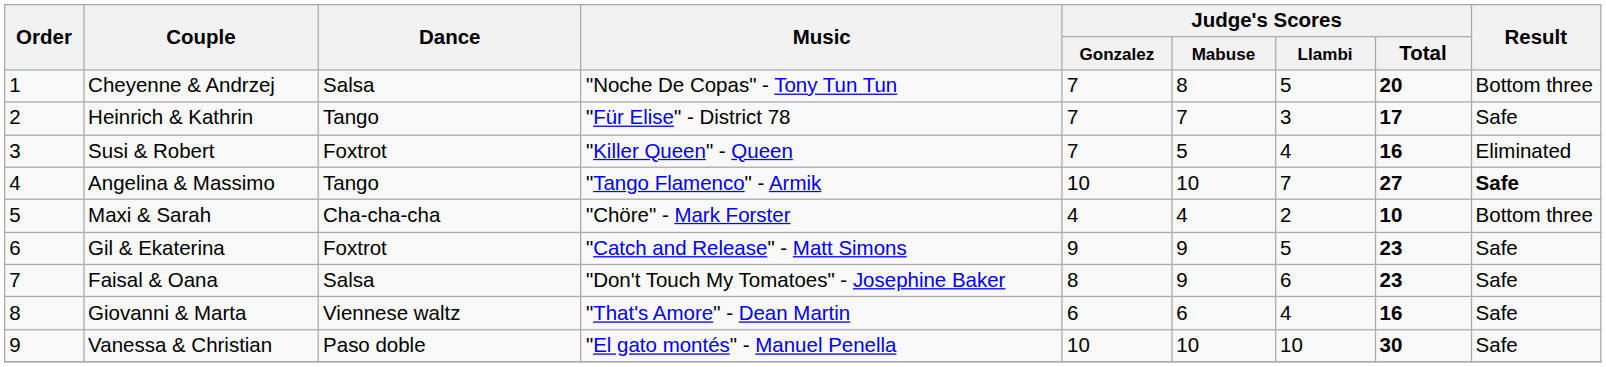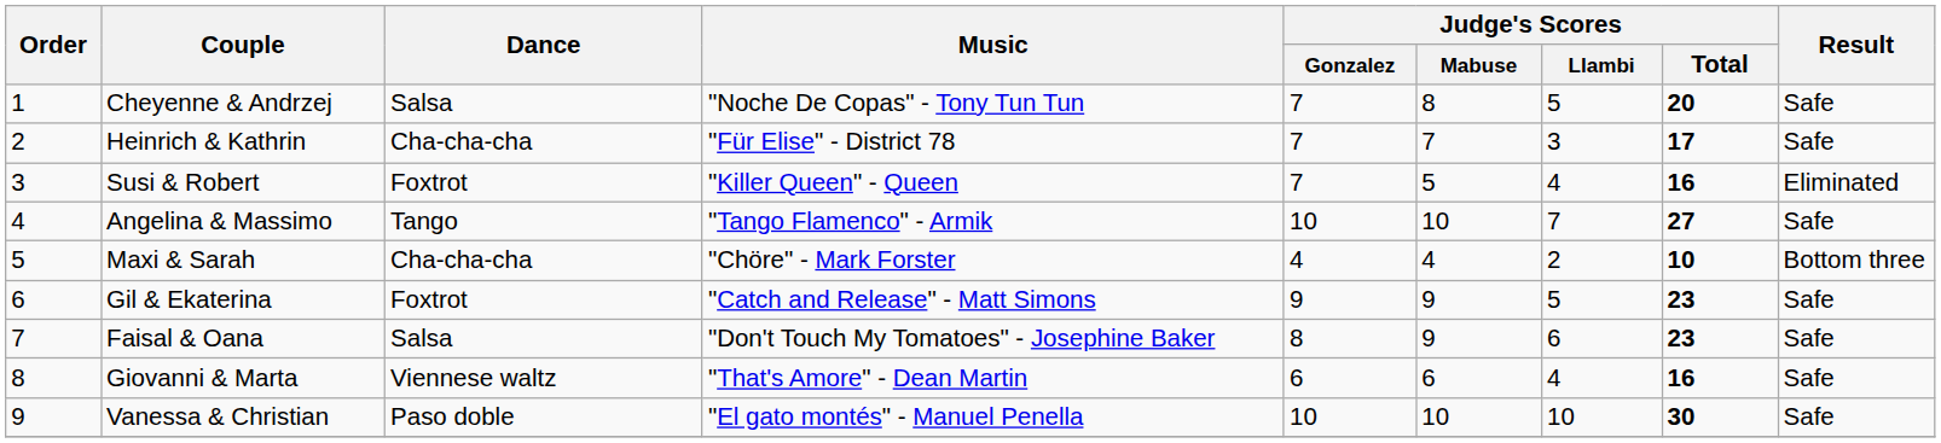 <table class="wikitable sortable center">
 <tr>
 <th rowspan="2" style="width: 4em">Order</th>
 <th rowspan="2" style="width: 17em">Couple</th>
 <th rowspan="2" style="width: 20em">Dance</th>
 <th rowspan="2" style="width: 40em">Music</th>
 <th colspan="4">Judge's Scores</th>
 <th rowspan="2" style="width: 7em">Result</th>
 </tr>
 <tr>
 <th style="width: 6em"><small> Gonzalez</small></th>
 <th style="width: 6em"><small> Mabuse</small></th>
 <th style="width: 6em"><small> Llambi</small></th>
 <th style="width: 6em">Total</th>
 </tr>
 <tr>
 <td>1</td>
 <td>Cheyenne & Andrzej</td>
 <td>Salsa</td>
 <td>"Noche De Copas" - <a href='#'>Tony Tun Tun</a></td>
 <td>7</td>
 <td>8</td>
 <td>5</td>
 <td><strong>20</strong></td>
-<td>Bottom three</td>
+<td>Safe</td>
 </tr>
 <tr>
 <td>2</td>
 <td>Heinrich & Kathrin</td>
-<td>Tango</td>
+<td>Cha-cha-cha</td>
 <td>"<a href='#'>Für Elise</a>" - District 78</td>
 <td>7</td>
 <td>7</td>
 <td>3</td>
 <td><strong>17</strong></td>
 <td>Safe</td>
 </tr>
 <tr>
 <td>3</td>
 <td>Susi & Robert</td>
 <td>Foxtrot</td>
 <td>"<a href='#'>Killer Queen</a>" - <a href='#'>Queen</a></td>
 <td>7</td>
 <td>5</td>
 <td>4</td>
 <td><strong>16</strong></td>
 <td>Eliminated</td>
 </tr>
 <tr>
 <td>4</td>
 <td>Angelina & Massimo</td>
 <td>Tango</td>
 <td>"<a href='#'>Tango Flamenco</a>" - <a href='#'>Armik</a></td>
 <td>10</td>
 <td>10</td>
 <td>7</td>
 <td><strong>27</strong></td>
-<td><strong>Safe</strong></td>
+<td>Safe</td>
 </tr>
 <tr>
 <td>5</td>
 <td>Maxi & Sarah</td>
 <td>Cha-cha-cha</td>
 <td>"Chöre" - <a href='#'>Mark Forster</a></td>
 <td>4</td>
 <td>4</td>
 <td>2</td>
 <td><strong>10</strong></td>
 <td>Bottom three</td>
 </tr>
 <tr>
 <td>6</td>
 <td>Gil & Ekaterina</td>
 <td>Foxtrot</td>
 <td>"<a href='#'>Catch and Release</a>" - <a href='#'>Matt Simons</a></td>
 <td>9</td>
 <td>9</td>
 <td>5</td>
 <td><strong>23</strong></td>
 <td>Safe</td>
 </tr>
 <tr>
 <td>7</td>
 <td>Faisal & Oana</td>
 <td>Salsa</td>
 <td>"Don't Touch My Tomatoes" - <a href='#'>Josephine Baker</a></td>
 <td>8</td>
 <td>9</td>
 <td>6</td>
 <td><strong>23</strong></td>
 <td>Safe</td>
 </tr>
 <tr>
 <td>8</td>
 <td>Giovanni & Marta</td>
 <td>Viennese waltz</td>
 <td>"<a href='#'>That's Amore</a>" - <a href='#'>Dean Martin</a></td>
 <td>6</td>
 <td>6</td>
 <td>4</td>
 <td><strong>16</strong></td>
 <td>Safe</td>
 </tr>
 <tr>
 <td>9</td>
 <td>Vanessa & Christian</td>
 <td>Paso doble</td>
 <td>"<a href='#'>El gato montés</a>" - <a href='#'>Manuel Penella</a></td>
 <td>10</td>
 <td>10</td>
 <td>10</td>
 <td><strong>30</strong></td>
 <td>Safe</td>
 </tr>
 <tr>
 </tr>
 </table>
